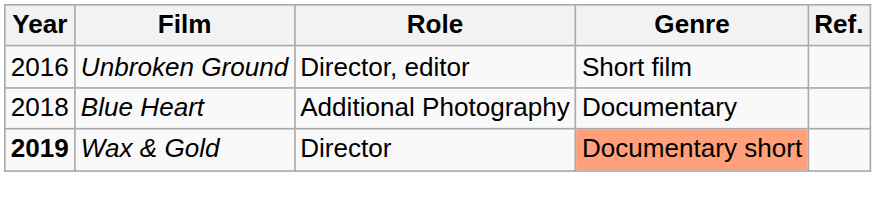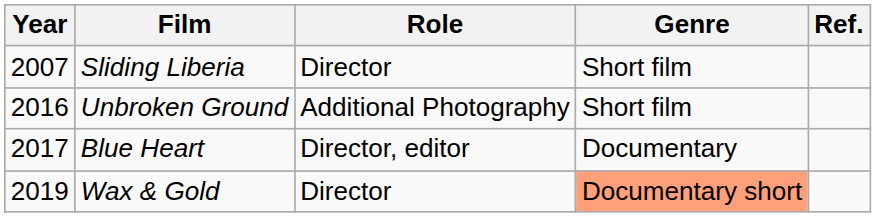 <table class="wikitable">
 <tr>
 <th>Year</th>
 <th>Film</th>
 <th>Role</th>
 <th>Genre</th>
 <th>Ref.</th>
 </tr>
 <tr>
-<td>2016</td>
-<td><em>Unbroken Ground</em></td>
-<td>Director, editor</td>
+<td>2007</td>
+<td><em>Sliding Liberia</em></td>
+<td>Director</td>
 <td>Short film</td>
 <td></td>
 </tr>
 <tr>
-<td>2018</td>
+<td>2016</td>
+<td><em>Unbroken Ground</em></td>
+<td>Additional Photography</td>
+<td>Short film</td>
+<td></td>
+</tr>
+<tr>
+<td>2017</td>
 <td><em>Blue Heart</em></td>
-<td>Additional Photography</td>
+<td>Director, editor</td>
 <td>Documentary</td>
 <td></td>
 </tr>
 <tr>
-<td><strong>2019</strong></td>
+<td>2019</td>
 <td><em>Wax & Gold</em></td>
 <td>Director</td>
 <td style="background: lightsalmon;">Documentary short</td>
 <td></td>
 </tr>
 </table>
